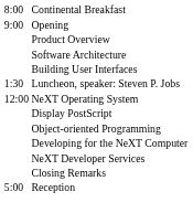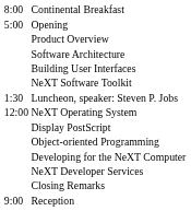 <table>
 <tr>
 <td>8:00</td>
 <td>Continental Breakfast</td>
 </tr>
 <tr>
-<td>9:00</td>
+<td>5:00</td>
 <td>Opening</td>
 </tr>
 <tr>
 <td></td>
 <td>Product Overview</td>
 </tr>
 <tr>
 <td></td>
 <td>Software Architecture</td>
 </tr>
 <tr>
 <td></td>
 <td>Building User Interfaces</td>
+</tr>
+<tr>
+<td></td>
+<td>NeXT Software Toolkit</td>
 </tr>
 <tr>
 <td>1:30</td>
 <td>Luncheon, speaker: Steven P. Jobs</td>
 </tr>
 <tr>
 <td>12:00</td>
 <td>NeXT Operating System</td>
 </tr>
 <tr>
 <td></td>
 <td>Display PostScript</td>
 </tr>
 <tr>
 <td></td>
 <td>Object-oriented Programming</td>
 </tr>
 <tr>
 <td></td>
 <td>Developing for the NeXT Computer</td>
 </tr>
 <tr>
 <td></td>
 <td>NeXT Developer Services</td>
 </tr>
 <tr>
 <td></td>
 <td>Closing Remarks</td>
 </tr>
 <tr>
-<td>5:00</td>
+<td>9:00</td>
 <td>Reception</td>
 </tr>
 </table>
